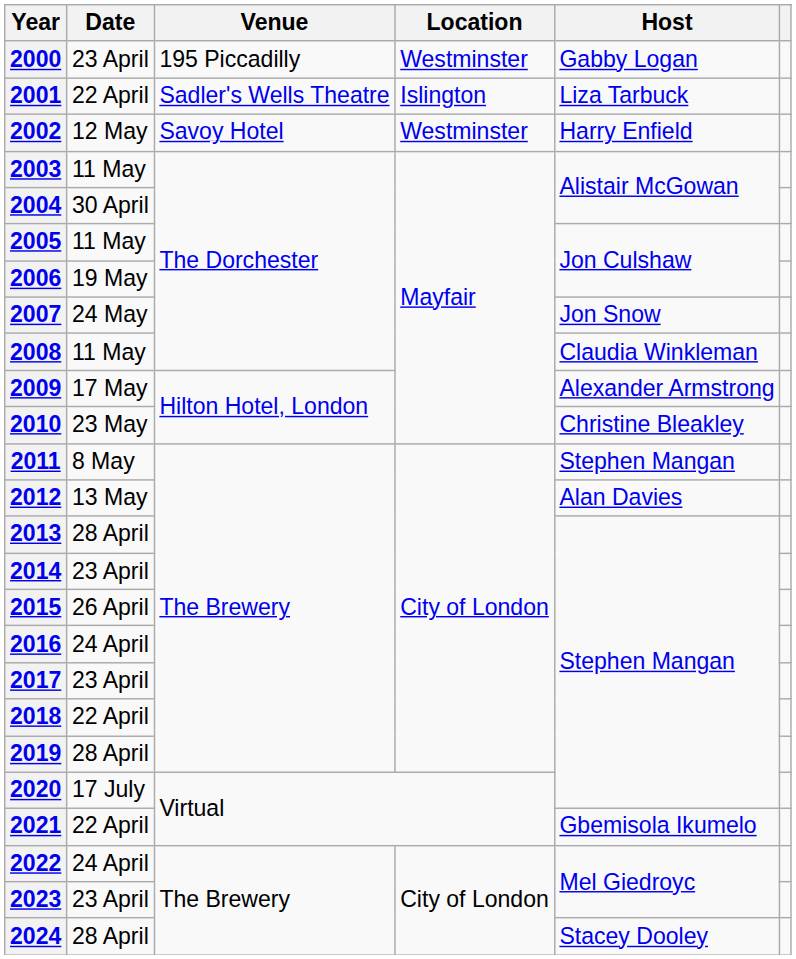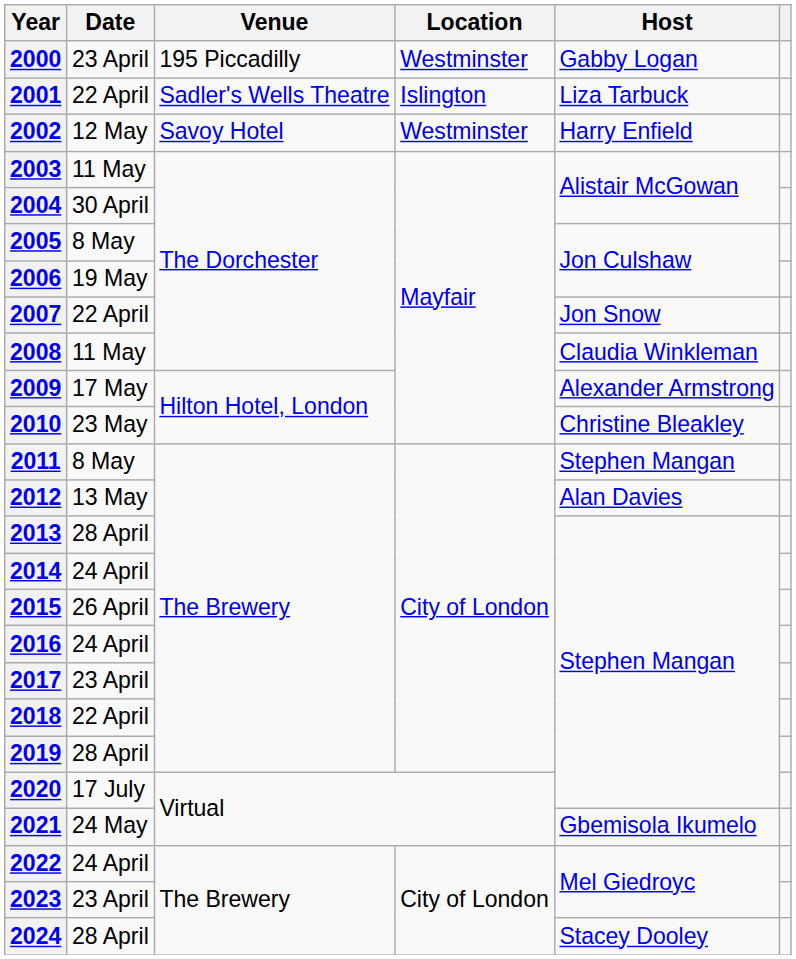 <table class="wikitable sortable">
 <tr>
 <th scope="col">Year</th>
 <th scope="col">Date</th>
 <th scope="col">Venue</th>
 <th scope="col">Location</th>
 <th scope="col" class="unsortable">Host</th>
 <th scope="col" class="unsortable"></th>
 </tr>
 <tr>
 <th><a href='#'>2000</a></th>
 <td scope="row">23 April</td>
 <td>195 Piccadilly</td>
 <td><a href='#'>Westminster</a></td>
 <td><a href='#'>Gabby Logan</a></td>
 <td></td>
 </tr>
 <tr>
 <th><a href='#'>2001</a></th>
 <td scope="row">22 April</td>
 <td><a href='#'>Sadler's Wells Theatre</a></td>
 <td><a href='#'>Islington</a></td>
 <td><a href='#'>Liza Tarbuck</a></td>
 <td></td>
 </tr>
 <tr>
 <th><a href='#'>2002</a></th>
 <td scope="row">12 May</td>
 <td><a href='#'>Savoy Hotel</a></td>
 <td><a href='#'>Westminster</a></td>
 <td><a href='#'>Harry Enfield</a></td>
 <td></td>
 </tr>
 <tr>
 <th><a href='#'>2003</a></th>
 <td scope="row">11 May</td>
 <td rowspan="6"><a href='#'>The Dorchester</a></td>
 <td rowspan="8"><a href='#'>Mayfair</a></td>
 <td rowspan=2><a href='#'>Alistair McGowan</a></td>
 <td></td>
 </tr>
 <tr>
 <th><a href='#'>2004</a></th>
 <td scope="row">30 April</td>
 <td></td>
 </tr>
 <tr>
 <th><a href='#'>2005</a></th>
-<td scope="row">11 May</td>
+<td scope="row">8 May</td>
 <td rowspan=2><a href='#'>Jon Culshaw</a></td>
 <td></td>
 </tr>
 <tr>
 <th><a href='#'>2006</a></th>
 <td scope="row">19 May</td>
 <td></td>
 </tr>
 <tr>
 <th><a href='#'>2007</a></th>
-<td scope="row">24 May</td>
+<td scope="row">22 April</td>
 <td><a href='#'>Jon Snow</a></td>
 <td></td>
 </tr>
 <tr>
 <th><a href='#'>2008</a></th>
 <td scope="row">11 May</td>
 <td><a href='#'>Claudia Winkleman</a></td>
 <td></td>
 </tr>
 <tr>
 <th><a href='#'>2009</a></th>
 <td scope="row">17 May</td>
 <td rowspan="2"><a href='#'>Hilton Hotel, London</a></td>
 <td><a href='#'>Alexander Armstrong</a></td>
 <td></td>
 </tr>
 <tr>
 <th><a href='#'>2010</a></th>
 <td scope="row">23 May</td>
 <td><a href='#'>Christine Bleakley</a></td>
 <td></td>
 </tr>
 <tr>
 <th><a href='#'>2011</a></th>
 <td scope="row">8 May</td>
 <td rowspan="9"><a href='#'>The Brewery</a></td>
 <td rowspan="9"><a href='#'>City of London</a></td>
 <td><a href='#'>Stephen Mangan</a></td>
 <td></td>
 </tr>
 <tr>
 <th><a href='#'>2012</a></th>
 <td scope="row">13 May</td>
 <td><a href='#'>Alan Davies</a></td>
 <td></td>
 </tr>
 <tr>
 <th><a href='#'>2013</a></th>
 <td scope="row">28 April</td>
 <td rowspan=8><a href='#'>Stephen Mangan</a></td>
 <td></td>
 </tr>
 <tr>
 <th><a href='#'>2014</a></th>
-<td scope="row">23 April</td>
+<td scope="row">24 April</td>
 <td></td>
 </tr>
 <tr>
 <th><a href='#'>2015</a></th>
 <td scope="row">26 April</td>
 <td></td>
 </tr>
 <tr>
 <th><a href='#'>2016</a></th>
 <td scope="row">24 April</td>
 <td></td>
 </tr>
 <tr>
 <th><a href='#'>2017</a></th>
 <td scope="row">23 April</td>
 <td></td>
 </tr>
 <tr>
 <th><a href='#'>2018</a></th>
 <td scope="row">22 April</td>
 <td></td>
 </tr>
 <tr>
 <th><a href='#'>2019</a></th>
 <td scope="row">28 April</td>
 <td></td>
 </tr>
 <tr>
 <th><a href='#'>2020</a></th>
 <td scope="row">17 July</td>
 <td rowspan="2" colspan="2">Virtual</td>
 <td></td>
 </tr>
 <tr>
 <th><a href='#'>2021</a></th>
-<td scope="row">22 April</td>
+<td scope="row">24 May</td>
 <td><a href='#'>Gbemisola Ikumelo</a></td>
 <td></td>
 </tr>
 <tr>
 <th><a href='#'>2022</a></th>
 <td scope="row">24 April</td>
 <td rowspan="3">The Brewery</td>
 <td rowspan="3">City of London</td>
 <td rowspan="2"><a href='#'>Mel Giedroyc</a></td>
 <td></td>
 </tr>
 <tr>
 <th><a href='#'>2023</a></th>
 <td scope="row">23 April</td>
 <td></td>
 </tr>
 <tr>
 <th><a href='#'>2024</a></th>
 <td scope="row">28 April</td>
 <td><a href='#'>Stacey Dooley</a></td>
 <td></td>
 </tr>
 </table>
